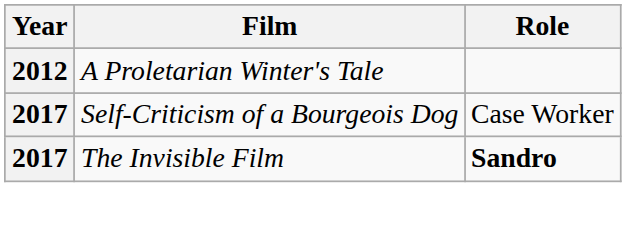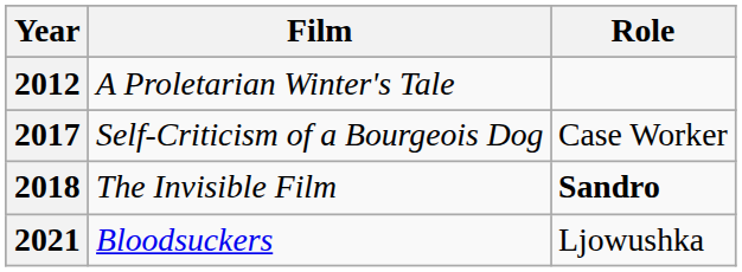 <table class="wikitable" style="text-align:left">
 <tr>
 <th rowspan="1" width="33">Year</th>
 <th rowspan="1">Film</th>
 <th rowspan="1">Role</th>
 </tr>
 <tr>
 <th>2012</th>
 <td align="left"><em>A Proletarian Winter's Tale</em></td>
 <td></td>
 </tr>
 <tr>
 <th>2017</th>
 <td align="left"><em>Self-Criticism of a Bourgeois Dog</em></td>
 <td>Case Worker</td>
 </tr>
 <tr>
-<th>2017</th>
+<th>2018</th>
 <td align="left"><em>The Invisible Film</em></td>
 <td><strong>Sandro</strong></td>
 </tr>
+<tr>
+<th>2021</th>
+<td align="left"><em><a href='#'>Bloodsuckers</a></em></td>
+<td>Ljowushka</td>
+</tr>
 </table>
